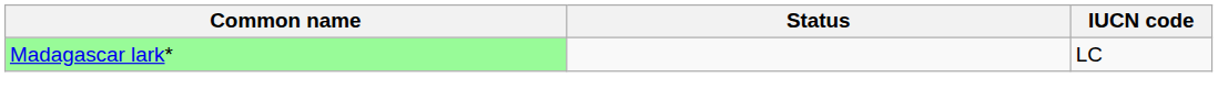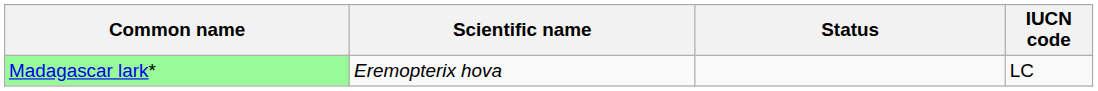 <table width=73% class="wikitable sortable">
 <tr>
 <th width=20%>Common name</th>
+<th width=20%>Scientific name</th>
 <th width=18%>Status</th>
 <th width=5%>IUCN code</th>
 </tr>
 <tr>
 <td style="background:palegreen; color:black"><a href='#'>Madagascar lark</a>*</td>
+<td><em>Eremopterix hova</em></td>
 <td></td>
 <td>LC</td>
 </tr>
 </table>
